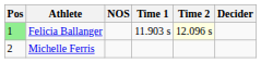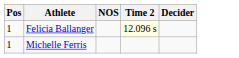 <table class="wikitable" style="font-size:95%;">
 <tr>
 <th>Pos</th>
 <th>Athlete</th>
 <th>NOS</th>
-<th>Time 1</th>
 <th>Time 2</th>
 <th>Decider</th>
 </tr>
 <tr>
-<td style="background: lightgreen;">1</td>
+<td>1</td>
 <td><a href='#'>Felicia Ballanger</a></td>
 <td></td>
-<td>11.903 s</td>
 <td style="background: lightyellow;">12.096 s</td>
 <td></td>
 </tr>
 <tr>
-<td>2</td>
+<td>1</td>
 <td><a href='#'>Michelle Ferris</a></td>
-<td></td>
 <td></td>
 <td></td>
 <td></td>
 </tr>
 </table>
